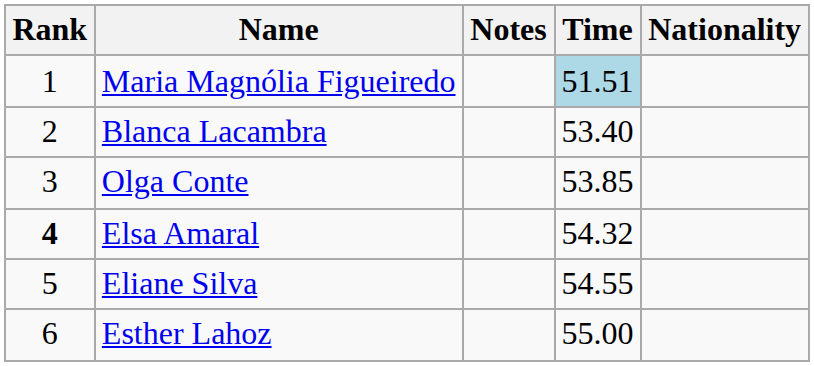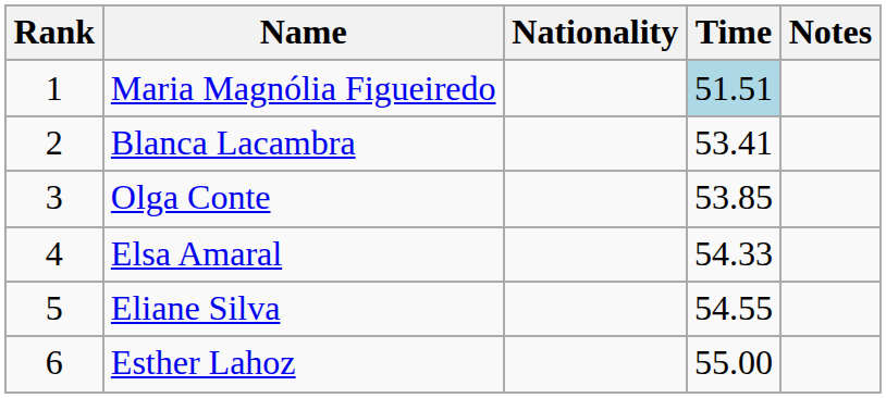 <table class="wikitable sortable" style="text-align:center">
 <tr>
 <th>Rank</th>
 <th>Name</th>
+<th>Nationality</th>
+<th>Time</th>
 <th>Notes</th>
-<th>Time</th>
-<th>Nationality</th>
 </tr>
 <tr>
 <td align=center>1</td>
 <td align=left><a href='#'>Maria Magnólia Figueiredo</a></td>
+<td align=left></td>
+<td style="background: lightblue;">51.51</td>
 <td></td>
-<td style="background: lightblue;">51.51</td>
-<td align=left></td>
 </tr>
 <tr>
 <td align=center>2</td>
 <td align=left><a href='#'>Blanca Lacambra</a></td>
+<td align=left></td>
+<td>53.41</td>
 <td></td>
-<td>53.40</td>
-<td align=left></td>
 </tr>
 <tr>
 <td align=center>3</td>
 <td align=left><a href='#'>Olga Conte</a></td>
+<td align=left></td>
+<td>53.85</td>
 <td></td>
-<td>53.85</td>
-<td align=left></td>
 </tr>
 <tr>
-<td align=center><strong>4</strong></td>
+<td align=center>4</td>
 <td align=left><a href='#'>Elsa Amaral</a></td>
+<td align=left></td>
+<td>54.33</td>
 <td></td>
-<td>54.32</td>
-<td align=left></td>
 </tr>
 <tr>
 <td align=center>5</td>
 <td align=left><a href='#'>Eliane Silva</a></td>
+<td align=left></td>
+<td>54.55</td>
 <td></td>
-<td>54.55</td>
-<td align=left></td>
 </tr>
 <tr>
 <td align=center>6</td>
 <td align=left><a href='#'>Esther Lahoz</a></td>
+<td align=left></td>
+<td>55.00</td>
 <td></td>
-<td>55.00</td>
-<td align=left></td>
 </tr>
 </table>
